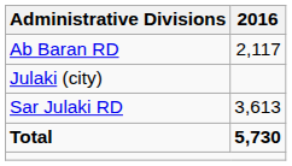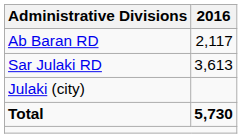 <table class="wikitable">
 <tr>
 <th>Administrative Divisions</th>
 <th>2016</th>
 </tr>
 <tr>
 <td><a href='#'>Ab Baran RD</a></td>
 <td style="text-align: right;">2,117</td>
 </tr>
 <tr>
+<td><a href='#'>Sar Julaki RD</a></td>
+<td style="text-align: right;">3,613</td>
+</tr>
+<tr>
 <td><a href='#'>Julaki</a> (city)</td>
 <td style="text-align: right;"></td>
-</tr>
-<tr>
-<td><a href='#'>Sar Julaki RD</a></td>
-<td style="text-align: right;">3,613</td>
 </tr>
 <tr>
 <td><strong>Total</strong></td>
 <td style="text-align: right;"><strong>5,730</strong></td>
 </tr>
 <tr>
 <td colspan=2></td>
 </tr>
 </table>
